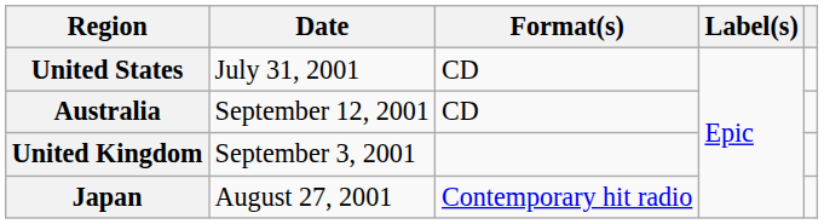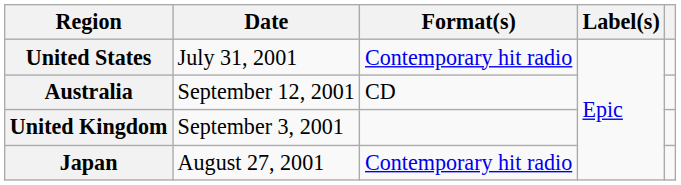 <table class="wikitable plainrowheaders">
 <tr>
 <th scope="col">Region</th>
 <th scope="col">Date</th>
 <th scope="col">Format(s)</th>
 <th scope="col">Label(s)</th>
 <th scope="col"></th>
 </tr>
 <tr>
 <th scope="row">United States</th>
 <td>July 31, 2001</td>
-<td>CD</td>
+<td><a href='#'>Contemporary hit radio</a></td>
 <td rowspan="4"><a href='#'>Epic</a></td>
 <td></td>
 </tr>
 <tr>
 <th scope="row">Australia</th>
 <td>September 12, 2001</td>
 <td>CD</td>
 <td></td>
 </tr>
 <tr>
 <th scope="row">United Kingdom</th>
 <td>September 3, 2001</td>
 <td></td>
 <td></td>
 </tr>
 <tr>
 <th scope="row">Japan</th>
 <td>August 27, 2001</td>
 <td><a href='#'>Contemporary hit radio</a></td>
 <td></td>
 </tr>
 </table>
